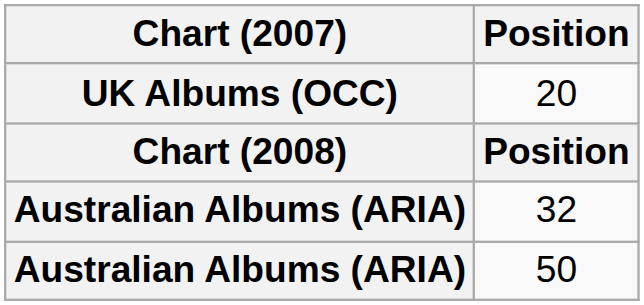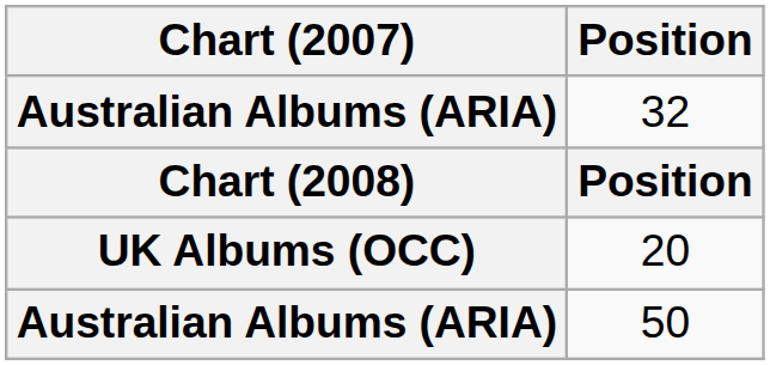 <table class="wikitable plainrowheaders" style="text-align:center">
 <tr>
 <th scope="col">Chart (2007)</th>
+<th scope="col">Position</th>
+</tr>
+<tr>
+<th scope="row">Australian Albums (ARIA)</th>
+<td>32</td>
+</tr>
+<tr>
+<th scope="col">Chart (2008)</th>
 <th scope="col">Position</th>
 </tr>
 <tr>
 <th scope="row">UK Albums (OCC)</th>
 <td>20</td>
 </tr>
 <tr>
-<th scope="col">Chart (2008)</th>
-<th scope="col">Position</th>
-</tr>
-<tr>
-<th scope="row">Australian Albums (ARIA)</th>
-<td>32</td>
-</tr>
-<tr>
 <th scope="row">Australian Albums (ARIA)</th>
 <td>50</td>
 </tr>
 </table>
